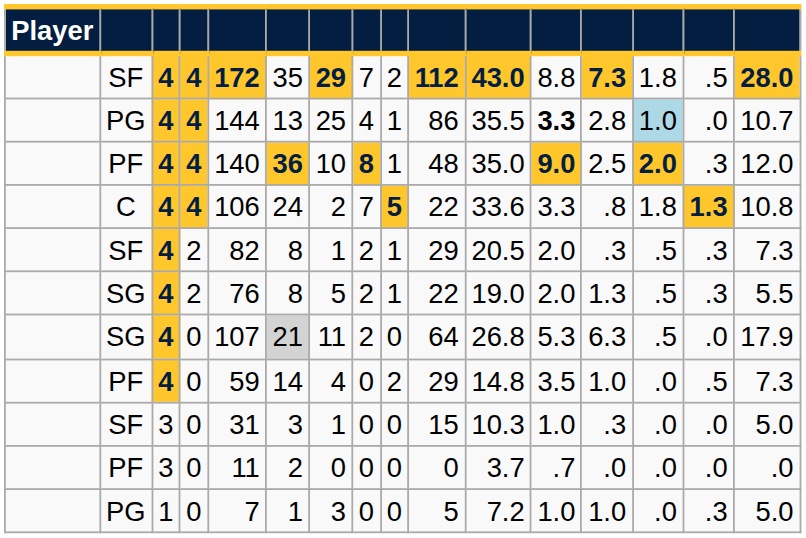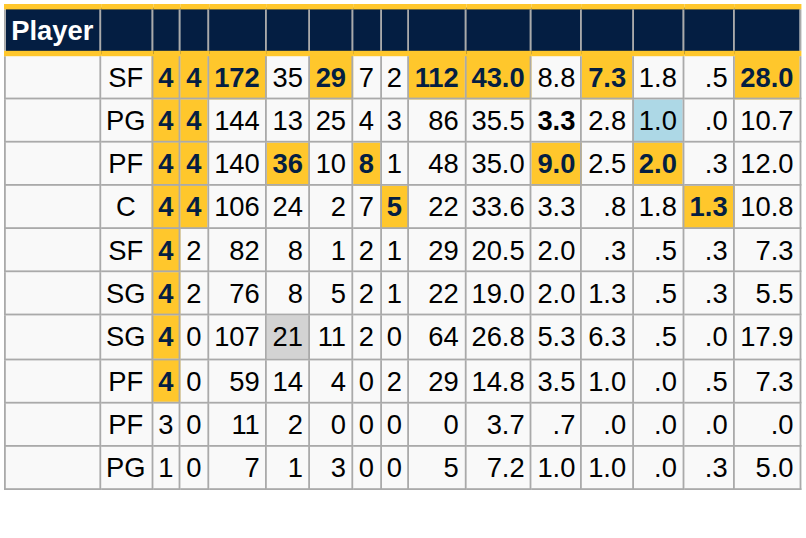 <table class="wikitable sortable" style="font-size: 95%; text-align:right;">
 <tr>
 <th style="background:#041E42; color:#FFFFFF; border-top:#FFC72C 3px solid; border-bottom:#FFC72C 3px solid;">Player</th>
 <th style="background:#041E42; color:#FFFFFF; border-top:#FFC72C 3px solid; border-bottom:#FFC72C 3px solid;"></th>
 <th style="background:#041E42; color:#FFFFFF; border-top:#FFC72C 3px solid; border-bottom:#FFC72C 3px solid;"></th>
 <th style="background:#041E42; color:#FFFFFF; border-top:#FFC72C 3px solid; border-bottom:#FFC72C 3px solid;"></th>
 <th style="background:#041E42; color:#FFFFFF; border-top:#FFC72C 3px solid; border-bottom:#FFC72C 3px solid;"></th>
 <th style="background:#041E42; color:#FFFFFF; border-top:#FFC72C 3px solid; border-bottom:#FFC72C 3px solid;"></th>
 <th style="background:#041E42; color:#FFFFFF; border-top:#FFC72C 3px solid; border-bottom:#FFC72C 3px solid;"></th>
 <th style="background:#041E42; color:#FFFFFF; border-top:#FFC72C 3px solid; border-bottom:#FFC72C 3px solid;"></th>
 <th style="background:#041E42; color:#FFFFFF; border-top:#FFC72C 3px solid; border-bottom:#FFC72C 3px solid;"></th>
 <th style="background:#041E42; color:#FFFFFF; border-top:#FFC72C 3px solid; border-bottom:#FFC72C 3px solid;"></th>
 <th style="background:#041E42; color:#FFFFFF; border-top:#FFC72C 3px solid; border-bottom:#FFC72C 3px solid;"></th>
 <th style="background:#041E42; color:#FFFFFF; border-top:#FFC72C 3px solid; border-bottom:#FFC72C 3px solid;"></th>
 <th style="background:#041E42; color:#FFFFFF; border-top:#FFC72C 3px solid; border-bottom:#FFC72C 3px solid;"></th>
 <th style="background:#041E42; color:#FFFFFF; border-top:#FFC72C 3px solid; border-bottom:#FFC72C 3px solid;"></th>
 <th style="background:#041E42; color:#FFFFFF; border-top:#FFC72C 3px solid; border-bottom:#FFC72C 3px solid;"></th>
 <th style="background:#041E42; color:#FFFFFF; border-top:#FFC72C 3px solid; border-bottom:#FFC72C 3px solid;"></th>
 </tr>
 <tr>
 <td style="text-align:left;"></td>
 <td style="text-align:center;">SF</td>
 <td style="background:#FFC72C; color:#041E42;"><strong>4</strong></td>
 <td style="background:#FFC72C; color:#041E42;"><strong>4</strong></td>
 <td style="background:#FFC72C; color:#041E42;"><strong>172</strong></td>
 <td>35</td>
 <td style="background:#FFC72C; color:#041E42;"><strong>29</strong></td>
 <td>7</td>
 <td>2</td>
 <td style="background:#FFC72C; color:#041E42;"><strong>112</strong></td>
 <td style="background:#FFC72C; color:#041E42;"><strong>43.0</strong></td>
 <td>8.8</td>
 <td style="background:#FFC72C; color:#041E42;"><strong>7.3</strong></td>
 <td>1.8</td>
 <td>.5</td>
 <td style="background:#FFC72C; color:#041E42;"><strong>28.0</strong></td>
 </tr>
 <tr>
 <td style="text-align:left;"></td>
 <td style="text-align:center;">PG</td>
 <td style="background:#FFC72C; color:#041E42;"><strong>4</strong></td>
 <td style="background:#FFC72C; color:#041E42;"><strong>4</strong></td>
 <td>144</td>
 <td>13</td>
 <td>25</td>
 <td>4</td>
-<td>1</td>
+<td>3</td>
 <td>86</td>
 <td>35.5</td>
 <td><strong>3.3</strong></td>
 <td>2.8</td>
 <td style="background: lightblue;">1.0</td>
 <td>.0</td>
 <td>10.7</td>
 </tr>
 <tr>
 <td style="text-align:left;"></td>
 <td style="text-align:center;">PF</td>
 <td style="background:#FFC72C; color:#041E42;"><strong>4</strong></td>
 <td style="background:#FFC72C; color:#041E42;"><strong>4</strong></td>
 <td>140</td>
 <td style="background:#FFC72C; color:#041E42;"><strong>36</strong></td>
 <td>10</td>
 <td style="background:#FFC72C; color:#041E42;"><strong>8</strong></td>
 <td>1</td>
 <td>48</td>
 <td>35.0</td>
 <td style="background:#FFC72C; color:#041E42;"><strong>9.0</strong></td>
 <td>2.5</td>
 <td style="background:#FFC72C; color:#041E42;"><strong>2.0</strong></td>
 <td>.3</td>
 <td>12.0</td>
 </tr>
 <tr>
 <td style="text-align:left;"></td>
 <td style="text-align:center;">C</td>
 <td style="background:#FFC72C; color:#041E42;"><strong>4</strong></td>
 <td style="background:#FFC72C; color:#041E42;"><strong>4</strong></td>
 <td>106</td>
 <td>24</td>
 <td>2</td>
 <td>7</td>
 <td style="background:#FFC72C; color:#041E42;"><strong>5</strong></td>
 <td>22</td>
 <td>33.6</td>
 <td>3.3</td>
 <td>.8</td>
 <td>1.8</td>
 <td style="background:#FFC72C; color:#041E42;"><strong>1.3</strong></td>
 <td>10.8</td>
 </tr>
 <tr>
 <td style="text-align:left;"></td>
 <td style="text-align:center;">SF</td>
 <td style="background:#FFC72C; color:#041E42;"><strong>4</strong></td>
 <td>2</td>
 <td>82</td>
 <td>8</td>
 <td>1</td>
 <td>2</td>
 <td>1</td>
 <td>29</td>
 <td>20.5</td>
 <td>2.0</td>
 <td>.3</td>
 <td>.5</td>
 <td>.3</td>
 <td>7.3</td>
 </tr>
 <tr>
 <td style="text-align:left;"></td>
 <td style="text-align:center;">SG</td>
 <td style="background:#FFC72C; color:#041E42;"><strong>4</strong></td>
 <td>2</td>
 <td>76</td>
 <td>8</td>
 <td>5</td>
 <td>2</td>
 <td>1</td>
 <td>22</td>
 <td>19.0</td>
 <td>2.0</td>
 <td>1.3</td>
 <td>.5</td>
 <td>.3</td>
 <td>5.5</td>
 </tr>
 <tr>
 <td style="text-align:left;"></td>
 <td style="text-align:center;">SG</td>
 <td style="background:#FFC72C; color:#041E42;"><strong>4</strong></td>
 <td>0</td>
 <td>107</td>
 <td style="background: lightgrey;">21</td>
 <td>11</td>
 <td>2</td>
 <td>0</td>
 <td>64</td>
 <td>26.8</td>
 <td>5.3</td>
 <td>6.3</td>
 <td>.5</td>
 <td>.0</td>
 <td>17.9</td>
 </tr>
 <tr>
 <td style="text-align:left;"></td>
 <td style="text-align:center;">PF</td>
 <td style="background:#FFC72C; color:#041E42;"><strong>4</strong></td>
 <td>0</td>
 <td>59</td>
 <td>14</td>
 <td>4</td>
 <td>0</td>
 <td>2</td>
 <td>29</td>
 <td>14.8</td>
 <td>3.5</td>
 <td>1.0</td>
 <td>.0</td>
 <td>.5</td>
 <td>7.3</td>
 </tr>
 <tr>
 <td style="text-align:left;"></td>
-<td style="text-align:center;">SF</td>
-<td>3</td>
-<td>0</td>
-<td>31</td>
-<td>3</td>
-<td>1</td>
-<td>0</td>
-<td>0</td>
-<td>15</td>
-<td>10.3</td>
-<td>1.0</td>
-<td>.3</td>
-<td>.0</td>
-<td>.0</td>
-<td>5.0</td>
-</tr>
-<tr>
-<td style="text-align:left;"></td>
 <td style="text-align:center;">PF</td>
 <td>3</td>
 <td>0</td>
 <td>11</td>
 <td>2</td>
 <td>0</td>
 <td>0</td>
 <td>0</td>
 <td>0</td>
 <td>3.7</td>
 <td>.7</td>
 <td>.0</td>
 <td>.0</td>
 <td>.0</td>
 <td>.0</td>
 </tr>
 <tr>
 <td style="text-align:left;"></td>
 <td style="text-align:center;">PG</td>
 <td>1</td>
 <td>0</td>
 <td>7</td>
 <td>1</td>
 <td>3</td>
 <td>0</td>
 <td>0</td>
 <td>5</td>
 <td>7.2</td>
 <td>1.0</td>
 <td>1.0</td>
 <td>.0</td>
 <td>.3</td>
 <td>5.0</td>
 </tr>
 </table>
